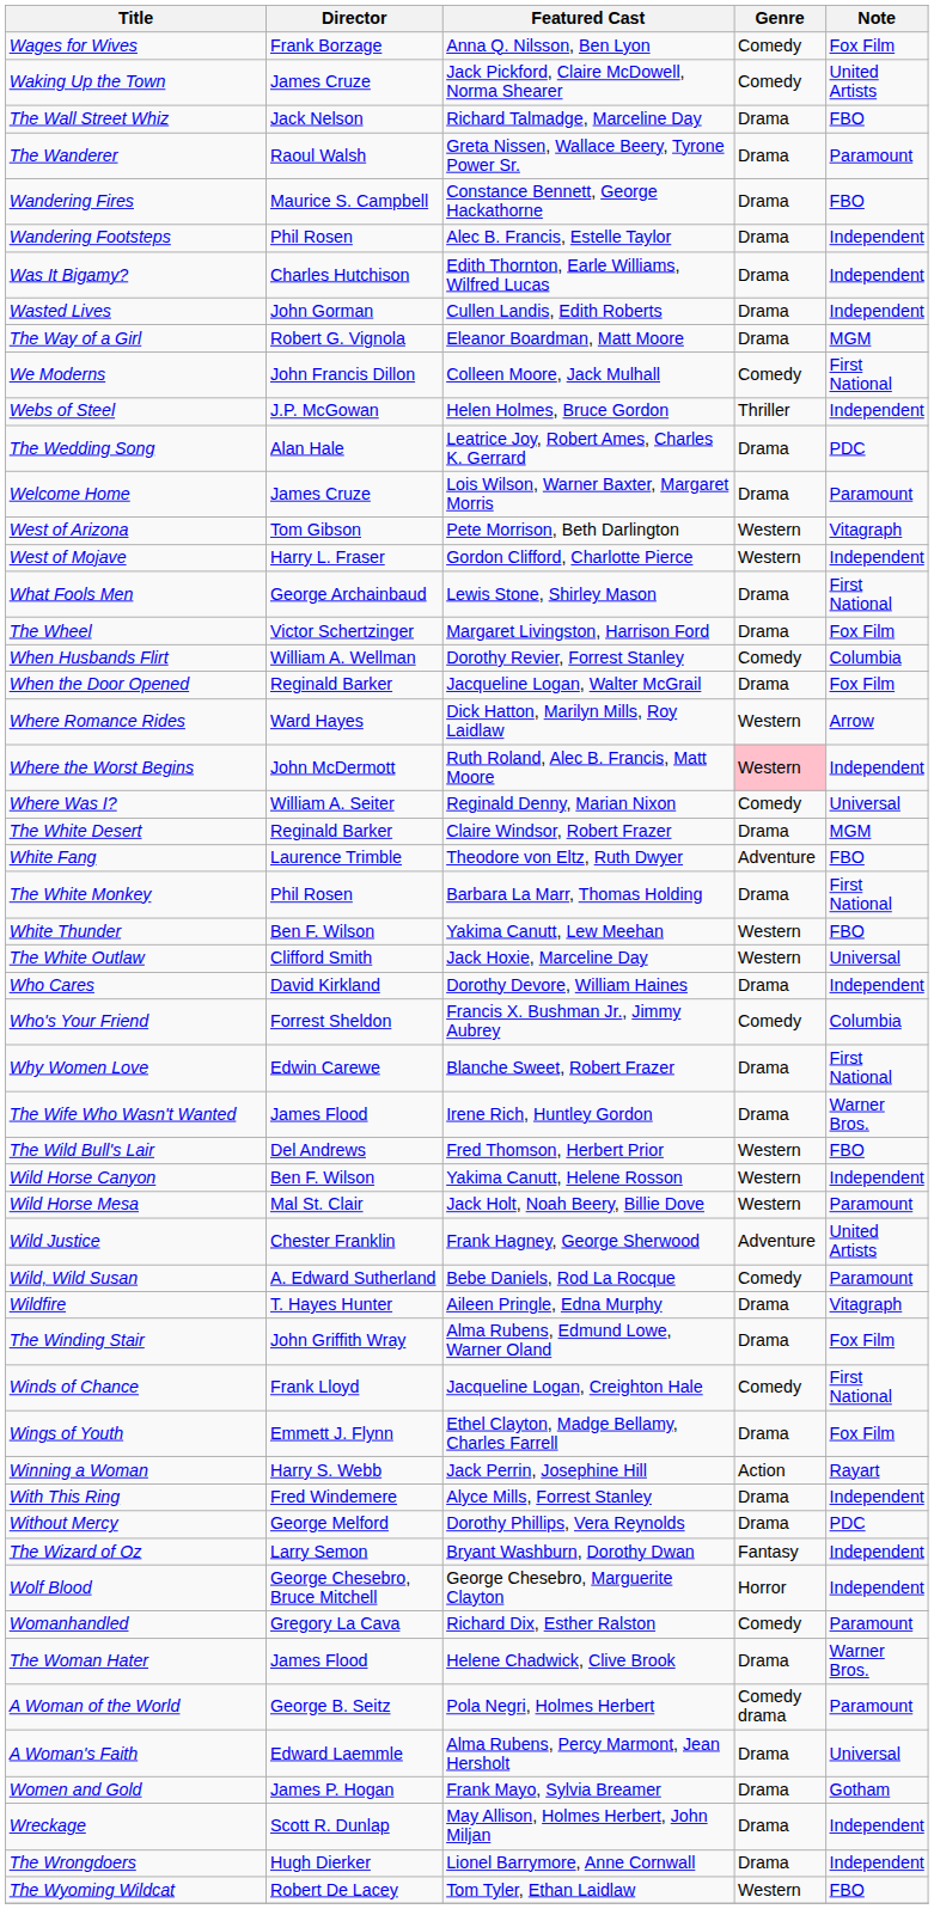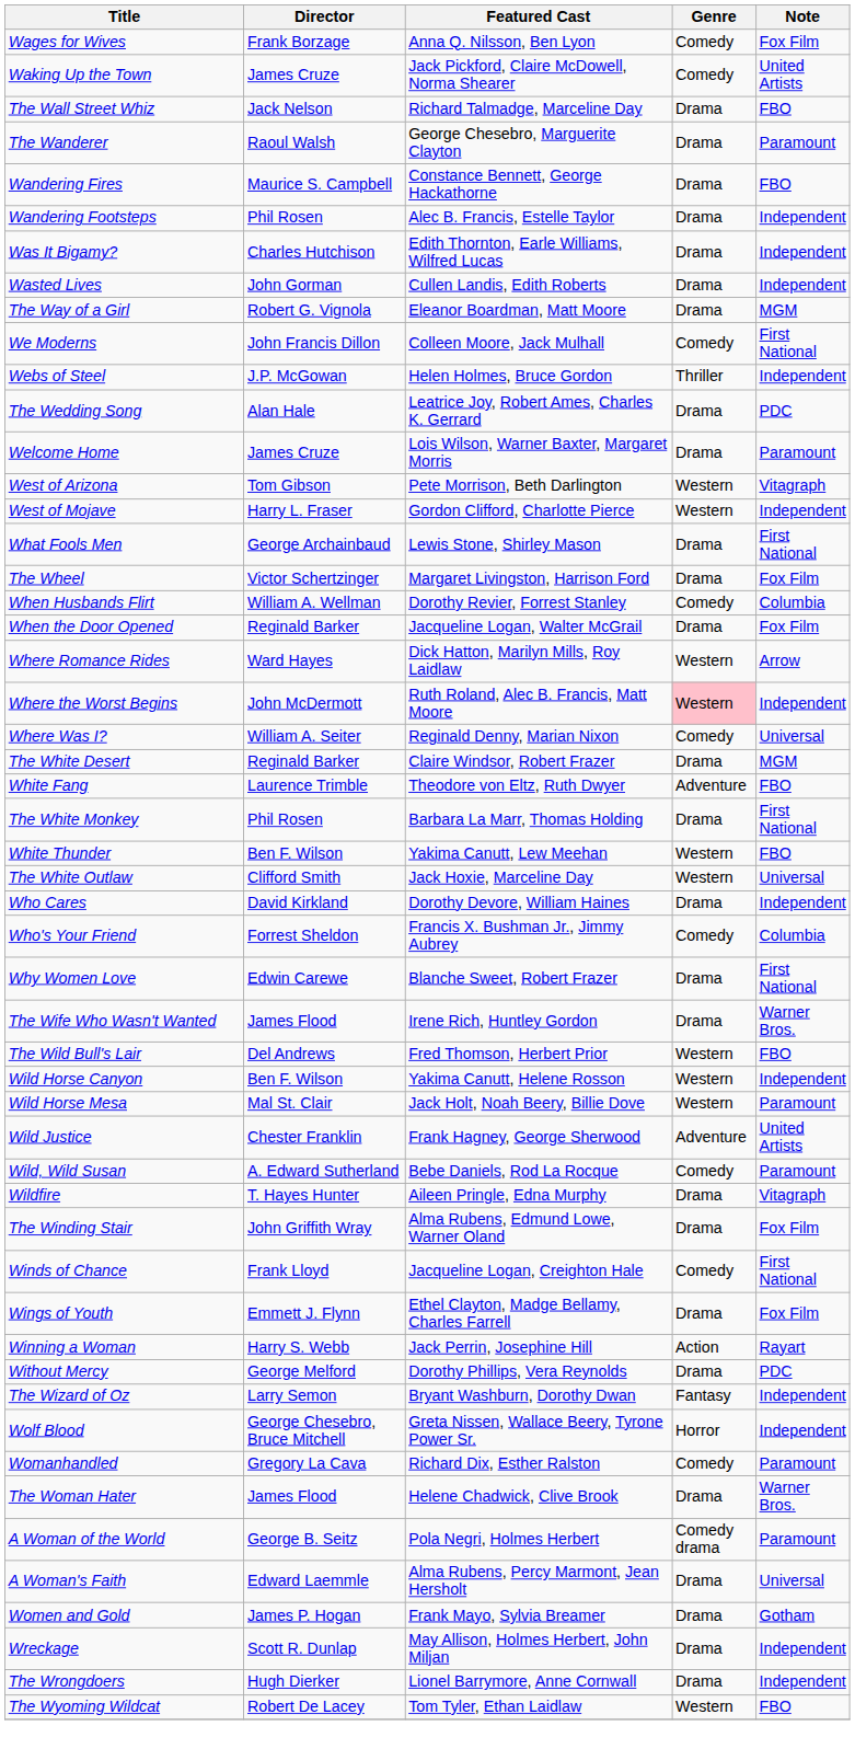 <table class="wikitable">
 <tr>
 <th style="width:30%;">Title</th>
 <th style="width:20%;">Director</th>
 <th style="width:34%;">Featured Cast</th>
 <th style="width:10%;">Genre</th>
 <th style="width:10%;">Note</th>
 </tr>
 <tr>
 <td><em><a href='#'>Wages for Wives</a></em></td>
 <td><a href='#'>Frank Borzage</a></td>
 <td><a href='#'>Anna Q. Nilsson</a>, <a href='#'>Ben Lyon</a></td>
 <td>Comedy</td>
 <td><a href='#'>Fox Film</a></td>
 </tr>
 <tr>
 <td><em><a href='#'>Waking Up the Town</a></em></td>
 <td><a href='#'>James Cruze</a></td>
 <td><a href='#'>Jack Pickford</a>, <a href='#'>Claire McDowell</a>, <a href='#'>Norma Shearer</a></td>
 <td>Comedy</td>
 <td><a href='#'>United Artists</a></td>
 </tr>
 <tr>
 <td><em><a href='#'>The Wall Street Whiz</a></em></td>
 <td><a href='#'>Jack Nelson</a></td>
 <td><a href='#'>Richard Talmadge</a>, <a href='#'>Marceline Day</a></td>
 <td>Drama</td>
 <td><a href='#'>FBO</a></td>
 </tr>
 <tr>
 <td><em><a href='#'>The Wanderer</a></em></td>
 <td><a href='#'>Raoul Walsh</a></td>
-<td><a href='#'>Greta Nissen</a>, <a href='#'>Wallace Beery</a>, <a href='#'>Tyrone Power Sr.</a></td>
+<td>George Chesebro, <a href='#'>Marguerite Clayton</a></td>
 <td>Drama</td>
 <td><a href='#'>Paramount</a></td>
 </tr>
 <tr>
 <td><em><a href='#'>Wandering Fires</a></em></td>
 <td><a href='#'>Maurice S. Campbell</a></td>
 <td><a href='#'>Constance Bennett</a>, <a href='#'>George Hackathorne</a></td>
 <td>Drama</td>
 <td><a href='#'>FBO</a></td>
 </tr>
 <tr>
 <td><em><a href='#'>Wandering Footsteps</a></em></td>
 <td><a href='#'>Phil Rosen</a></td>
 <td><a href='#'>Alec B. Francis</a>, <a href='#'>Estelle Taylor</a></td>
 <td>Drama</td>
 <td><a href='#'>Independent</a></td>
 </tr>
 <tr>
 <td><em><a href='#'>Was It Bigamy?</a></em></td>
 <td><a href='#'>Charles Hutchison</a></td>
 <td><a href='#'>Edith Thornton</a>, <a href='#'>Earle Williams</a>, <a href='#'>Wilfred Lucas</a></td>
 <td>Drama</td>
 <td><a href='#'>Independent</a></td>
 </tr>
 <tr>
 <td><em><a href='#'>Wasted Lives</a></em></td>
 <td><a href='#'>John Gorman</a></td>
 <td><a href='#'>Cullen Landis</a>, <a href='#'>Edith Roberts</a></td>
 <td>Drama</td>
 <td><a href='#'>Independent</a></td>
 </tr>
 <tr>
 <td><em><a href='#'>The Way of a Girl</a></em></td>
 <td><a href='#'>Robert G. Vignola</a></td>
 <td><a href='#'>Eleanor Boardman</a>, <a href='#'>Matt Moore</a></td>
 <td>Drama</td>
 <td><a href='#'>MGM</a></td>
 </tr>
 <tr>
 <td><em><a href='#'>We Moderns</a></em></td>
 <td><a href='#'>John Francis Dillon</a></td>
 <td><a href='#'>Colleen Moore</a>, <a href='#'>Jack Mulhall</a></td>
 <td>Comedy</td>
 <td><a href='#'>First National</a></td>
 </tr>
 <tr>
 <td><em><a href='#'>Webs of Steel</a></em></td>
 <td><a href='#'>J.P. McGowan</a></td>
 <td><a href='#'>Helen Holmes</a>, <a href='#'>Bruce Gordon</a></td>
 <td>Thriller</td>
 <td><a href='#'>Independent</a></td>
 </tr>
 <tr>
 <td><em><a href='#'>The Wedding Song</a></em></td>
 <td><a href='#'>Alan Hale</a></td>
 <td><a href='#'>Leatrice Joy</a>, <a href='#'>Robert Ames</a>, <a href='#'>Charles K. Gerrard</a></td>
 <td>Drama</td>
 <td><a href='#'>PDC</a></td>
 </tr>
 <tr>
 <td><em><a href='#'>Welcome Home</a></em></td>
 <td><a href='#'>James Cruze</a></td>
 <td><a href='#'>Lois Wilson</a>, <a href='#'>Warner Baxter</a>, <a href='#'>Margaret Morris</a></td>
 <td>Drama</td>
 <td><a href='#'>Paramount</a></td>
 </tr>
 <tr>
 <td><em><a href='#'>West of Arizona</a></em></td>
 <td><a href='#'>Tom Gibson</a></td>
 <td><a href='#'>Pete Morrison</a>, Beth Darlington</td>
 <td>Western</td>
 <td><a href='#'>Vitagraph</a></td>
 </tr>
 <tr>
 <td><em><a href='#'>West of Mojave</a></em></td>
 <td><a href='#'>Harry L. Fraser</a></td>
 <td><a href='#'>Gordon Clifford</a>, <a href='#'>Charlotte Pierce</a></td>
 <td>Western</td>
 <td><a href='#'>Independent</a></td>
 </tr>
 <tr>
 <td><em><a href='#'>What Fools Men</a></em></td>
 <td><a href='#'>George Archainbaud</a></td>
 <td><a href='#'>Lewis Stone</a>, <a href='#'>Shirley Mason</a></td>
 <td>Drama</td>
 <td><a href='#'>First National</a></td>
 </tr>
 <tr>
 <td><em><a href='#'>The Wheel</a></em></td>
 <td><a href='#'>Victor Schertzinger</a></td>
 <td><a href='#'>Margaret Livingston</a>, <a href='#'>Harrison Ford</a></td>
 <td>Drama</td>
 <td><a href='#'>Fox Film</a></td>
 </tr>
 <tr>
 <td><em><a href='#'>When Husbands Flirt</a></em></td>
 <td><a href='#'>William A. Wellman</a></td>
 <td><a href='#'>Dorothy Revier</a>, <a href='#'>Forrest Stanley</a></td>
 <td>Comedy</td>
 <td><a href='#'>Columbia</a></td>
 </tr>
 <tr>
 <td><em><a href='#'>When the Door Opened</a></em></td>
 <td><a href='#'>Reginald Barker</a></td>
 <td><a href='#'>Jacqueline Logan</a>, <a href='#'>Walter McGrail</a></td>
 <td>Drama</td>
 <td><a href='#'>Fox Film</a></td>
 </tr>
 <tr>
 <td><em><a href='#'>Where Romance Rides</a></em></td>
 <td><a href='#'>Ward Hayes</a></td>
 <td><a href='#'>Dick Hatton</a>, <a href='#'>Marilyn Mills</a>, <a href='#'>Roy Laidlaw</a></td>
 <td>Western</td>
 <td><a href='#'>Arrow</a></td>
 </tr>
 <tr>
 <td><em><a href='#'>Where the Worst Begins</a></em></td>
 <td><a href='#'>John McDermott</a></td>
 <td><a href='#'>Ruth Roland</a>, <a href='#'>Alec B. Francis</a>, <a href='#'>Matt Moore</a></td>
 <td style="background: pink;">Western</td>
 <td><a href='#'>Independent</a></td>
 </tr>
 <tr>
 <td><em><a href='#'>Where Was I?</a></em></td>
 <td><a href='#'>William A. Seiter</a></td>
 <td><a href='#'>Reginald Denny</a>, <a href='#'>Marian Nixon</a></td>
 <td>Comedy</td>
 <td><a href='#'>Universal</a></td>
 </tr>
 <tr>
 <td><em><a href='#'>The White Desert</a></em></td>
 <td><a href='#'>Reginald Barker</a></td>
 <td><a href='#'>Claire Windsor</a>, <a href='#'>Robert Frazer</a></td>
 <td>Drama</td>
 <td><a href='#'>MGM</a></td>
 </tr>
 <tr>
 <td><em><a href='#'>White Fang</a></em></td>
 <td><a href='#'>Laurence Trimble</a></td>
 <td><a href='#'>Theodore von Eltz</a>, <a href='#'>Ruth Dwyer</a></td>
 <td>Adventure</td>
 <td><a href='#'>FBO</a></td>
 </tr>
 <tr>
 <td><em><a href='#'>The White Monkey</a></em></td>
 <td><a href='#'>Phil Rosen</a></td>
 <td><a href='#'>Barbara La Marr</a>, <a href='#'>Thomas Holding</a></td>
 <td>Drama</td>
 <td><a href='#'>First National</a></td>
 </tr>
 <tr>
 <td><em><a href='#'>White Thunder</a></em></td>
 <td><a href='#'>Ben F. Wilson</a></td>
 <td><a href='#'>Yakima Canutt</a>, <a href='#'>Lew Meehan</a></td>
 <td>Western</td>
 <td><a href='#'>FBO</a></td>
 </tr>
 <tr>
 <td><em><a href='#'>The White Outlaw</a></em></td>
 <td><a href='#'>Clifford Smith</a></td>
 <td><a href='#'>Jack Hoxie</a>, <a href='#'>Marceline Day</a></td>
 <td>Western</td>
 <td><a href='#'>Universal</a></td>
 </tr>
 <tr>
 <td><em><a href='#'>Who Cares</a></em></td>
 <td><a href='#'>David Kirkland</a></td>
 <td><a href='#'>Dorothy Devore</a>, <a href='#'>William Haines</a></td>
 <td>Drama</td>
 <td><a href='#'>Independent</a></td>
 </tr>
 <tr>
 <td><em><a href='#'>Who's Your Friend</a></em></td>
 <td><a href='#'>Forrest Sheldon</a></td>
 <td><a href='#'>Francis X. Bushman Jr.</a>, <a href='#'>Jimmy Aubrey</a></td>
 <td>Comedy</td>
 <td><a href='#'>Columbia</a></td>
 </tr>
 <tr>
 <td><em><a href='#'>Why Women Love</a></em></td>
 <td><a href='#'>Edwin Carewe</a></td>
 <td><a href='#'>Blanche Sweet</a>, <a href='#'>Robert Frazer</a></td>
 <td>Drama</td>
 <td><a href='#'>First National</a></td>
 </tr>
 <tr>
 <td><em><a href='#'>The Wife Who Wasn't Wanted</a></em></td>
 <td><a href='#'>James Flood</a></td>
 <td><a href='#'>Irene Rich</a>, <a href='#'>Huntley Gordon</a></td>
 <td>Drama</td>
 <td><a href='#'>Warner Bros.</a></td>
 </tr>
 <tr>
 <td><em><a href='#'>The Wild Bull's Lair</a></em></td>
 <td><a href='#'>Del Andrews</a></td>
 <td><a href='#'>Fred Thomson</a>, <a href='#'>Herbert Prior</a></td>
 <td>Western</td>
 <td><a href='#'>FBO</a></td>
 </tr>
 <tr>
 <td><em><a href='#'>Wild Horse Canyon</a></em></td>
 <td><a href='#'>Ben F. Wilson</a></td>
 <td><a href='#'>Yakima Canutt</a>, <a href='#'>Helene Rosson</a></td>
 <td>Western</td>
 <td><a href='#'>Independent</a></td>
 </tr>
 <tr>
 <td><em><a href='#'>Wild Horse Mesa</a></em></td>
 <td><a href='#'>Mal St. Clair</a></td>
 <td><a href='#'>Jack Holt</a>, <a href='#'>Noah Beery</a>, <a href='#'>Billie Dove</a></td>
 <td>Western</td>
 <td><a href='#'>Paramount</a></td>
 </tr>
 <tr>
 <td><em><a href='#'>Wild Justice</a></em></td>
 <td><a href='#'>Chester Franklin</a></td>
 <td><a href='#'>Frank Hagney</a>, <a href='#'>George Sherwood</a></td>
 <td>Adventure</td>
 <td><a href='#'>United Artists</a></td>
 </tr>
 <tr>
 <td><em><a href='#'>Wild, Wild Susan</a></em></td>
 <td><a href='#'>A. Edward Sutherland</a></td>
 <td><a href='#'>Bebe Daniels</a>, <a href='#'>Rod La Rocque</a></td>
 <td>Comedy</td>
 <td><a href='#'>Paramount</a></td>
 </tr>
 <tr>
 <td><em><a href='#'>Wildfire</a></em></td>
 <td><a href='#'>T. Hayes Hunter</a></td>
 <td><a href='#'>Aileen Pringle</a>, <a href='#'>Edna Murphy</a></td>
 <td>Drama</td>
 <td><a href='#'>Vitagraph</a></td>
 </tr>
 <tr>
 <td><em><a href='#'>The Winding Stair</a></em></td>
 <td><a href='#'>John Griffith Wray</a></td>
 <td><a href='#'>Alma Rubens</a>, <a href='#'>Edmund Lowe</a>, <a href='#'>Warner Oland</a></td>
 <td>Drama</td>
 <td><a href='#'>Fox Film</a></td>
 </tr>
 <tr>
 <td><em><a href='#'>Winds of Chance</a></em></td>
 <td><a href='#'>Frank Lloyd</a></td>
 <td><a href='#'>Jacqueline Logan</a>, <a href='#'>Creighton Hale</a></td>
 <td>Comedy</td>
 <td><a href='#'>First National</a></td>
 </tr>
 <tr>
 <td><em><a href='#'>Wings of Youth</a></em></td>
 <td><a href='#'>Emmett J. Flynn</a></td>
 <td><a href='#'>Ethel Clayton</a>, <a href='#'>Madge Bellamy</a>, <a href='#'>Charles Farrell</a></td>
 <td>Drama</td>
 <td><a href='#'>Fox Film</a></td>
 </tr>
 <tr>
 <td><em><a href='#'>Winning a Woman</a></em></td>
 <td><a href='#'>Harry S. Webb</a></td>
 <td><a href='#'>Jack Perrin</a>, <a href='#'>Josephine Hill</a></td>
 <td>Action</td>
 <td><a href='#'>Rayart</a></td>
 </tr>
 <tr>
-<td><em><a href='#'>With This Ring</a></em></td>
-<td><a href='#'>Fred Windemere</a></td>
-<td><a href='#'>Alyce Mills</a>, <a href='#'>Forrest Stanley</a></td>
-<td>Drama</td>
-<td><a href='#'>Independent</a></td>
-</tr>
-<tr>
 <td><em><a href='#'>Without Mercy</a></em></td>
 <td><a href='#'>George Melford</a></td>
 <td><a href='#'>Dorothy Phillips</a>, <a href='#'>Vera Reynolds</a></td>
 <td>Drama</td>
 <td><a href='#'>PDC</a></td>
 </tr>
 <tr>
 <td><em><a href='#'>The Wizard of Oz</a></em></td>
 <td><a href='#'>Larry Semon</a></td>
 <td><a href='#'>Bryant Washburn</a>, <a href='#'>Dorothy Dwan</a></td>
 <td>Fantasy</td>
 <td><a href='#'>Independent</a></td>
 </tr>
 <tr>
 <td><em><a href='#'>Wolf Blood</a></em></td>
 <td><a href='#'>George Chesebro</a>, <a href='#'>Bruce Mitchell</a></td>
-<td>George Chesebro, <a href='#'>Marguerite Clayton</a></td>
+<td><a href='#'>Greta Nissen</a>, <a href='#'>Wallace Beery</a>, <a href='#'>Tyrone Power Sr.</a></td>
 <td>Horror</td>
 <td><a href='#'>Independent</a></td>
 </tr>
 <tr>
 <td><em><a href='#'>Womanhandled</a></em></td>
 <td><a href='#'>Gregory La Cava</a></td>
 <td><a href='#'>Richard Dix</a>, <a href='#'>Esther Ralston</a></td>
 <td>Comedy</td>
 <td><a href='#'>Paramount</a></td>
 </tr>
 <tr>
 <td><em><a href='#'>The Woman Hater</a></em></td>
 <td><a href='#'>James Flood</a></td>
 <td><a href='#'>Helene Chadwick</a>, <a href='#'>Clive Brook</a></td>
 <td>Drama</td>
 <td><a href='#'>Warner Bros.</a></td>
 </tr>
 <tr>
 <td><em><a href='#'>A Woman of the World</a></em></td>
 <td><a href='#'>George B. Seitz</a></td>
 <td><a href='#'>Pola Negri</a>, <a href='#'>Holmes Herbert</a></td>
 <td>Comedy drama</td>
 <td><a href='#'>Paramount</a></td>
 </tr>
 <tr>
 <td><em><a href='#'>A Woman's Faith</a></em></td>
 <td><a href='#'>Edward Laemmle</a></td>
 <td><a href='#'>Alma Rubens</a>, <a href='#'>Percy Marmont</a>, <a href='#'>Jean Hersholt</a></td>
 <td>Drama</td>
 <td><a href='#'>Universal</a></td>
 </tr>
 <tr>
 <td><em><a href='#'>Women and Gold</a></em></td>
 <td><a href='#'>James P. Hogan</a></td>
 <td><a href='#'>Frank Mayo</a>, <a href='#'>Sylvia Breamer</a></td>
 <td>Drama</td>
 <td><a href='#'>Gotham</a></td>
 </tr>
 <tr>
 <td><em><a href='#'>Wreckage</a></em></td>
 <td><a href='#'>Scott R. Dunlap</a></td>
 <td><a href='#'>May Allison</a>, <a href='#'>Holmes Herbert</a>, <a href='#'>John Miljan</a></td>
 <td>Drama</td>
 <td><a href='#'>Independent</a></td>
 </tr>
 <tr>
 <td><em><a href='#'>The Wrongdoers</a></em></td>
 <td><a href='#'>Hugh Dierker</a></td>
 <td><a href='#'>Lionel Barrymore</a>, <a href='#'>Anne Cornwall</a></td>
 <td>Drama</td>
 <td><a href='#'>Independent</a></td>
 </tr>
 <tr>
 <td><em><a href='#'>The Wyoming Wildcat</a></em></td>
 <td><a href='#'>Robert De Lacey</a></td>
 <td><a href='#'>Tom Tyler</a>, <a href='#'>Ethan Laidlaw</a></td>
 <td>Western</td>
 <td><a href='#'>FBO</a></td>
 </tr>
 <tr>
 </tr>
 </table>
